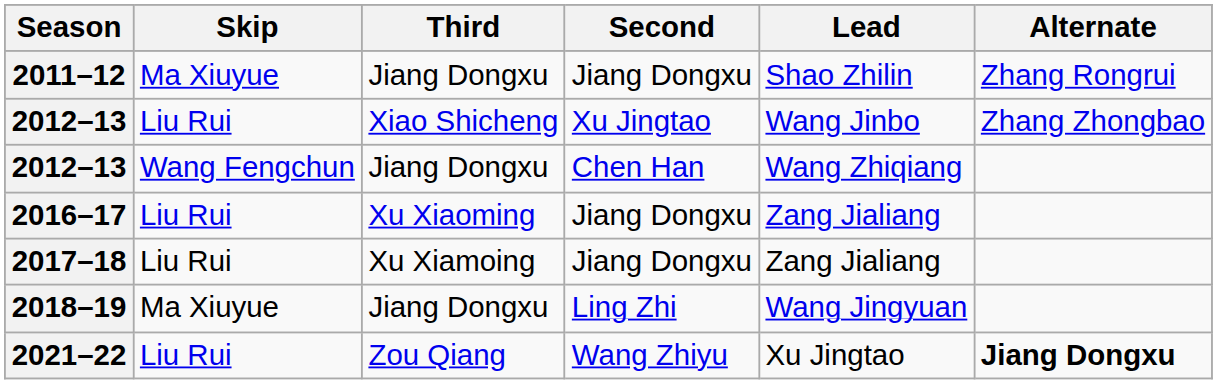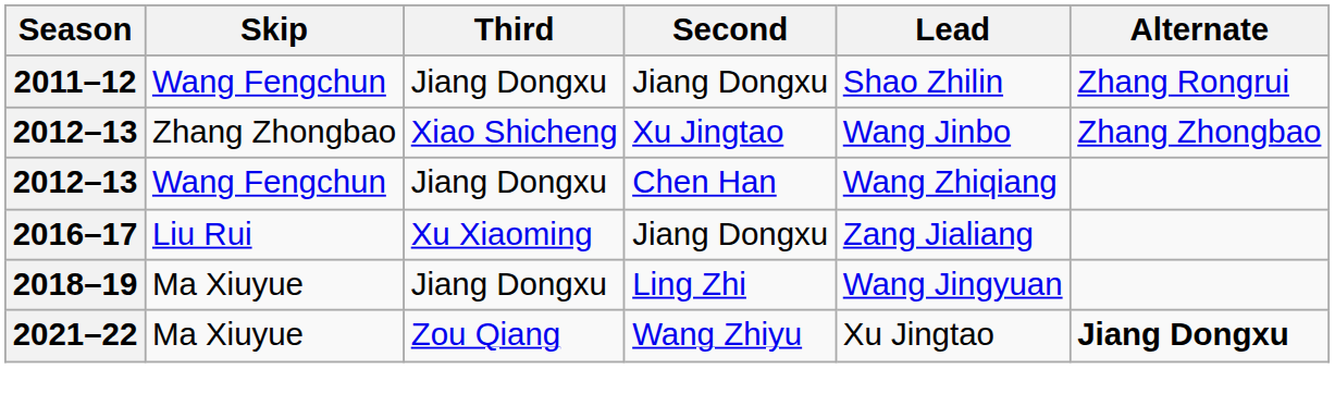 <table class="wikitable">
 <tr>
 <th scope="col">Season</th>
 <th scope="col">Skip</th>
 <th scope="col">Third</th>
 <th scope="col">Second</th>
 <th scope="col">Lead</th>
 <th scope="col">Alternate</th>
 </tr>
 <tr>
 <th scope="row">2011–12</th>
-<td><a href='#'>Ma Xiuyue</a></td>
+<td><a href='#'>Wang Fengchun</a></td>
 <td>Jiang Dongxu</td>
 <td>Jiang Dongxu</td>
 <td><a href='#'>Shao Zhilin</a></td>
 <td><a href='#'>Zhang Rongrui</a></td>
 </tr>
 <tr>
 <th scope="row">2012–13</th>
-<td><a href='#'>Liu Rui</a></td>
+<td>Zhang Zhongbao</td>
 <td><a href='#'>Xiao Shicheng</a></td>
 <td><a href='#'>Xu Jingtao</a></td>
 <td><a href='#'>Wang Jinbo</a></td>
 <td><a href='#'>Zhang Zhongbao</a></td>
 </tr>
 <tr>
 <th scope="row">2012–13</th>
 <td><a href='#'>Wang Fengchun</a></td>
 <td>Jiang Dongxu</td>
 <td><a href='#'>Chen Han</a></td>
 <td><a href='#'>Wang Zhiqiang</a></td>
 <td></td>
 </tr>
 <tr>
 <th scope="row">2016–17</th>
 <td><a href='#'>Liu Rui</a></td>
 <td><a href='#'>Xu Xiaoming</a></td>
 <td>Jiang Dongxu</td>
 <td><a href='#'>Zang Jialiang</a></td>
 <td></td>
 </tr>
 <tr>
-<th scope="row">2017–18</th>
-<td>Liu Rui</td>
-<td>Xu Xiamoing</td>
-<td>Jiang Dongxu</td>
-<td>Zang Jialiang</td>
-<td></td>
-</tr>
-<tr>
 <th scope="row">2018–19</th>
 <td>Ma Xiuyue</td>
 <td>Jiang Dongxu</td>
 <td><a href='#'>Ling Zhi</a></td>
 <td><a href='#'>Wang Jingyuan</a></td>
 <td></td>
 </tr>
 <tr>
 <th scope="row">2021–22</th>
-<td><a href='#'>Liu Rui</a></td>
+<td>Ma Xiuyue</td>
 <td><a href='#'>Zou Qiang</a></td>
 <td><a href='#'>Wang Zhiyu</a></td>
 <td>Xu Jingtao</td>
 <td><strong>Jiang Dongxu</strong></td>
 </tr>
 </table>
